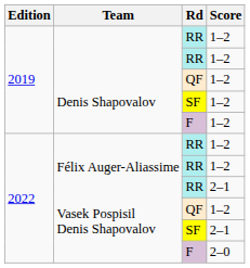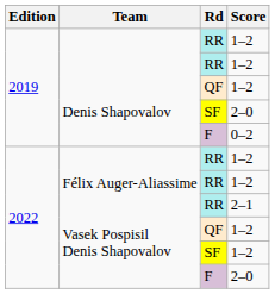 <table class="wikitable sortable">
 <tr>
 <th scope="col" class="unsortable">Edition</th>
 <th scope="col" class="unsortable">Team</th>
 <th scope="col">Rd</th>
 <th scope="col" class="unsortable">Score</th>
 </tr>
 <tr>
 <td rowspan="5"><a href='#'>2019</a></td>
 <td rowspan="5"><br><br><br>Denis Shapovalov</td>
 <td bgcolor=afeeee data-sort-value="1R">RR</td>
 <td> 1–2 </td>
 </tr>
 <tr>
 <td bgcolor=afeeee data-sort-value="1R">RR</td>
 <td> 1–2 </td>
 </tr>
 <tr>
 <td bgcolor=ffebcd data-sort-value="6R">QF</td>
 <td> 1–2 </td>
 </tr>
 <tr>
 <td bgcolor=yellow data-sort-value="7R">SF</td>
-<td> 1–2 </td>
+<td> 2–0 </td>
 </tr>
 <tr>
 <td bgcolor=thistle data-sort-value="8R">F</td>
-<td> 1–2 </td>
+<td> 0–2 </td>
 </tr>
 <tr>
 <td rowspan="6"><a href='#'>2022</a></td>
 <td rowspan="6">Félix Auger-Aliassime<br><br><br>Vasek Pospisil<br>Denis Shapovalov</td>
 <td bgcolor=afeeee data-sort-value="1R">RR</td>
 <td> 1–2 </td>
 </tr>
 <tr>
 <td bgcolor=afeeee data-sort-value="1R">RR</td>
 <td> 1–2 </td>
 </tr>
 <tr>
 <td bgcolor=afeeee data-sort-value="1R">RR</td>
 <td> 2–1 </td>
 </tr>
 <tr>
 <td bgcolor=ffebcd data-sort-value="6R">QF</td>
 <td> 1–2 </td>
 </tr>
 <tr>
 <td bgcolor=yellow data-sort-value="7R">SF</td>
-<td> 2–1 </td>
+<td> 1–2 </td>
 </tr>
 <tr>
 <td bgcolor=thistle data-sort-value="8R">F</td>
 <td> 2–0 </td>
 </tr>
 </table>
